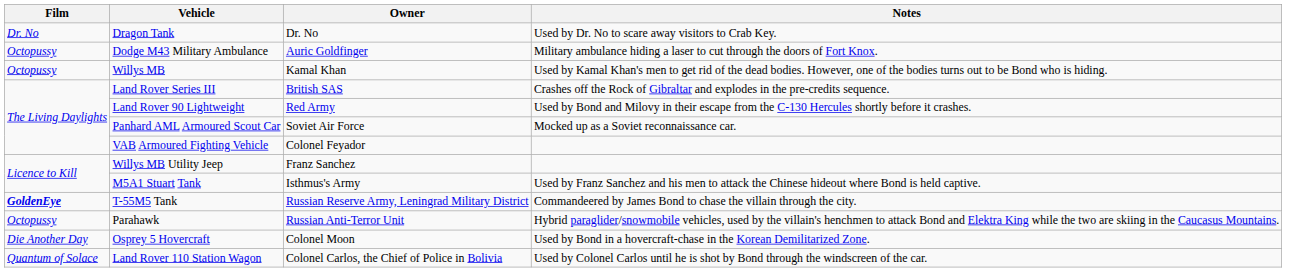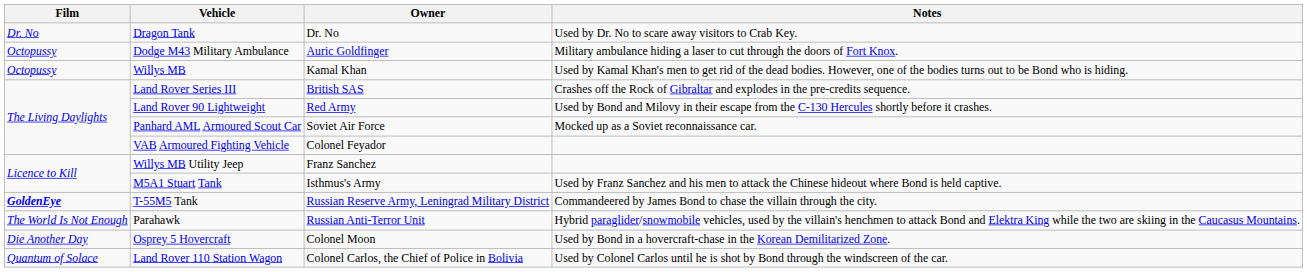 <table class="wikitable sortable">
 <tr>
 <th>Film</th>
 <th>Vehicle</th>
 <th>Owner</th>
 <th>Notes</th>
 </tr>
 <tr>
 <td><em><a href='#'>Dr. No</a></em></td>
 <td><a href='#'>Dragon Tank</a></td>
 <td>Dr. No</td>
 <td>Used by Dr. No to scare away visitors to Crab Key.</td>
 </tr>
 <tr>
 <td><em><a href='#'>Octopussy</a></em></td>
 <td><a href='#'>Dodge M43</a> Military Ambulance</td>
 <td><a href='#'>Auric Goldfinger</a></td>
 <td>Military ambulance hiding a laser to cut through the doors of <a href='#'>Fort Knox</a>.</td>
 </tr>
 <tr>
 <td><em><a href='#'>Octopussy</a></em></td>
 <td><a href='#'>Willys MB</a></td>
 <td>Kamal Khan</td>
 <td>Used by Kamal Khan's men to get rid of the dead bodies. However, one of the bodies turns out to be Bond who is hiding.</td>
 </tr>
 <tr>
 <td rowspan="4"><em><a href='#'>The Living Daylights</a></em></td>
 <td><a href='#'>Land Rover Series III</a></td>
 <td><a href='#'>British SAS</a></td>
 <td>Crashes off the Rock of <a href='#'>Gibraltar</a> and explodes in the pre-credits sequence.</td>
 </tr>
 <tr>
 <td><a href='#'>Land Rover 90 Lightweight</a></td>
 <td><a href='#'>Red Army</a></td>
 <td>Used by Bond and Milovy in their escape from the <a href='#'>C-130 Hercules</a> shortly before it crashes.</td>
 </tr>
 <tr>
 <td><a href='#'>Panhard AML</a> <a href='#'>Armoured Scout Car</a></td>
 <td>Soviet Air Force</td>
 <td>Mocked up as a Soviet reconnaissance car.</td>
 </tr>
 <tr>
 <td><a href='#'>VAB</a> <a href='#'>Armoured Fighting Vehicle</a></td>
 <td>Colonel Feyador</td>
 <td></td>
 </tr>
 <tr>
 <td rowspan="2"><em><a href='#'>Licence to Kill</a></em></td>
 <td><a href='#'>Willys MB</a> Utility Jeep</td>
 <td>Franz Sanchez</td>
 <td></td>
 </tr>
 <tr>
 <td><a href='#'>M5A1 Stuart</a> <a href='#'>Tank</a></td>
 <td>Isthmus's Army</td>
 <td>Used by Franz Sanchez and his men to attack the Chinese hideout where Bond is held captive.</td>
 </tr>
 <tr>
 <td><strong><em><a href='#'>GoldenEye</a></em></strong></td>
 <td><a href='#'>T-55M5</a> Tank</td>
 <td><a href='#'>Russian Reserve Army, Leningrad Military District</a></td>
 <td>Commandeered by James Bond to chase the villain through the city.</td>
 </tr>
 <tr>
-<td><em><a href='#'>Octopussy</a></em></td>
+<td><em><a href='#'>The World Is Not Enough</a></em></td>
 <td>Parahawk</td>
 <td><a href='#'>Russian Anti-Terror Unit</a></td>
 <td>Hybrid <a href='#'>paraglider</a>/<a href='#'>snowmobile</a> vehicles, used by the villain's henchmen to attack Bond and <a href='#'>Elektra King</a> while the two are skiing in the <a href='#'>Caucasus Mountains</a>.</td>
 </tr>
 <tr>
 <td><em><a href='#'>Die Another Day</a></em></td>
 <td><a href='#'>Osprey 5 Hovercraft</a></td>
 <td>Colonel Moon</td>
 <td>Used by Bond in a hovercraft-chase in the <a href='#'>Korean Demilitarized Zone</a>.</td>
 </tr>
 <tr>
 <td><em><a href='#'>Quantum of Solace</a></em></td>
 <td><a href='#'>Land Rover 110 Station Wagon</a></td>
 <td>Colonel Carlos, the Chief of Police in <a href='#'>Bolivia</a></td>
 <td>Used by Colonel Carlos until he is shot by Bond through the windscreen of the car.</td>
 </tr>
 </table>
